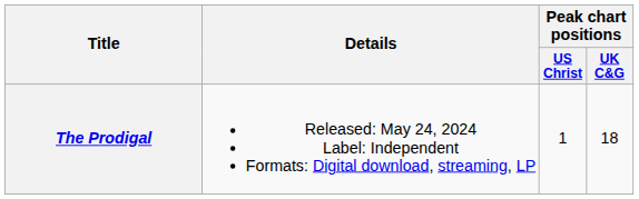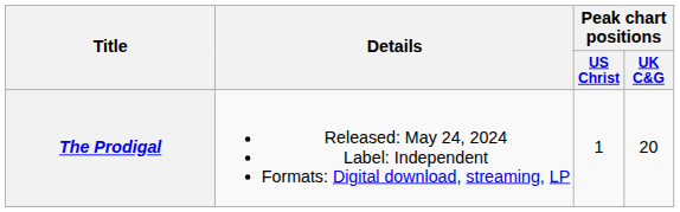 <table class="wikitable plainrowheaders" style="text-align:center;">
 <tr>
 <th scope="col" rowspan="2" style="width:12em;">Title</th>
 <th scope="col" rowspan="2">Details</th>
 <th scope="col" colspan="2">Peak chart positions</th>
 </tr>
 <tr>
 <th scope="col" style="width:3em;font-size:85%;"><a href='#'>US<br>Christ</a><br></th>
 <th scope="col" style="width:3em;font-size:85%;"><a href='#'>UK<br>C&G</a><br></th>
 </tr>
 <tr>
 <th scope="row"><em><a href='#'>The Prodigal</a></em></th>
 <td><br><ul><li>Released: May 24, 2024</li><li>Label: Independent</li><li>Formats: <a href='#'>Digital download</a>, <a href='#'>streaming</a>, <a href='#'>LP</a></li></ul></td>
 <td>1</td>
-<td>18</td>
+<td>20</td>
 </tr>
 </table>
